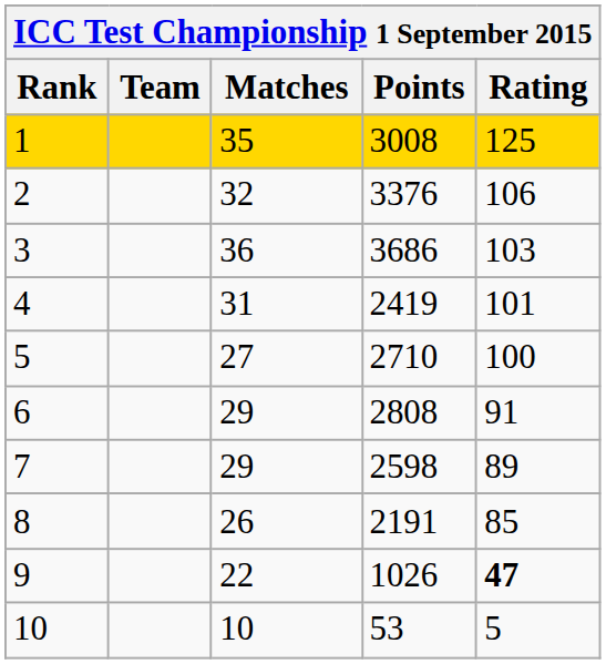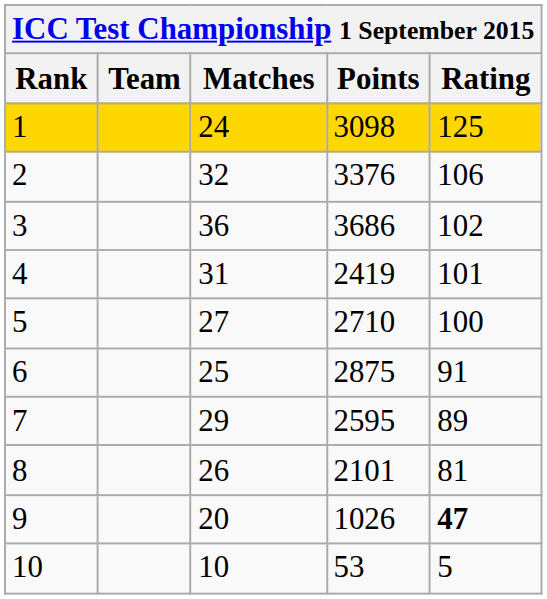 <table class="wikitable" style="white-space: nowrap;">
 <tr>
 <th colspan="5"><a href='#'>ICC Test Championship</a> <small>1 September 2015</small></th>
 </tr>
 <tr>
 <th>Rank</th>
 <th>Team</th>
 <th>Matches</th>
 <th>Points</th>
 <th>Rating</th>
 </tr>
 <tr style="background:gold">
 <td>1</td>
 <td style="text-align:left"></td>
-<td>35</td>
-<td>3008</td>
+<td>24</td>
+<td>3098</td>
 <td>125</td>
 </tr>
 <tr>
 <td>2</td>
 <td style="text-align:left"></td>
 <td>32</td>
 <td>3376</td>
 <td>106</td>
 </tr>
 <tr>
 <td>3</td>
 <td style="text-align:left"></td>
 <td>36</td>
 <td>3686</td>
-<td>103</td>
+<td>102</td>
 </tr>
 <tr>
 <td>4</td>
 <td style="text-align:left"></td>
 <td>31</td>
 <td>2419</td>
 <td>101</td>
 </tr>
 <tr>
 <td>5</td>
 <td style="text-align:left"></td>
 <td>27</td>
 <td>2710</td>
 <td>100</td>
 </tr>
 <tr>
 <td>6</td>
 <td style="text-align:left"></td>
-<td>29</td>
-<td>2808</td>
+<td>25</td>
+<td>2875</td>
 <td>91</td>
 </tr>
 <tr>
 <td>7</td>
 <td style="text-align:left"></td>
 <td>29</td>
-<td>2598</td>
+<td>2595</td>
 <td>89</td>
 </tr>
 <tr>
 <td>8</td>
 <td style="text-align:left"></td>
 <td>26</td>
-<td>2191</td>
-<td>85</td>
+<td>2101</td>
+<td>81</td>
 </tr>
 <tr>
 <td>9</td>
 <td style="text-align:left"></td>
-<td>22</td>
+<td>20</td>
 <td>1026</td>
 <td><strong>47</strong></td>
 </tr>
 <tr>
 <td>10</td>
 <td style="text-align:left"></td>
 <td>10</td>
 <td>53</td>
 <td>5</td>
 </tr>
 </table>
